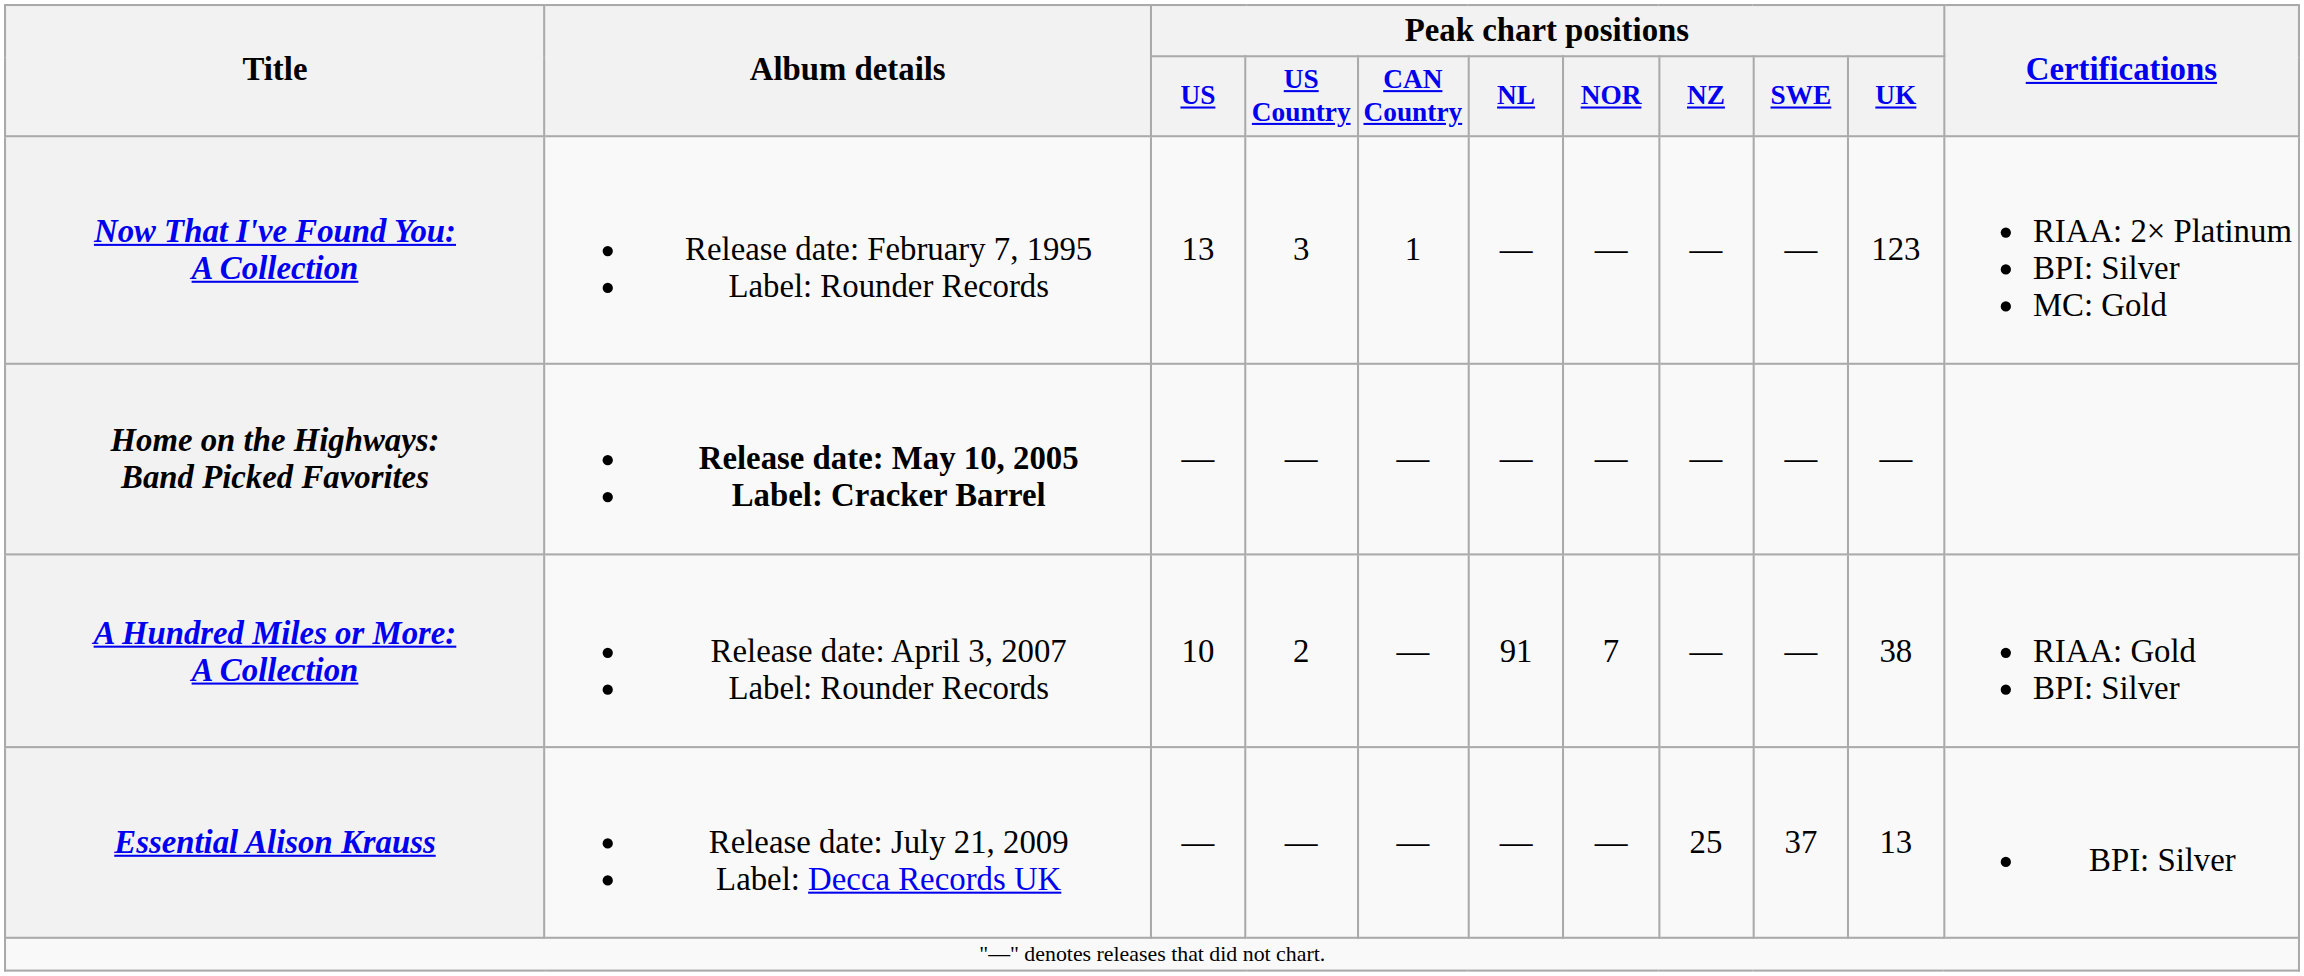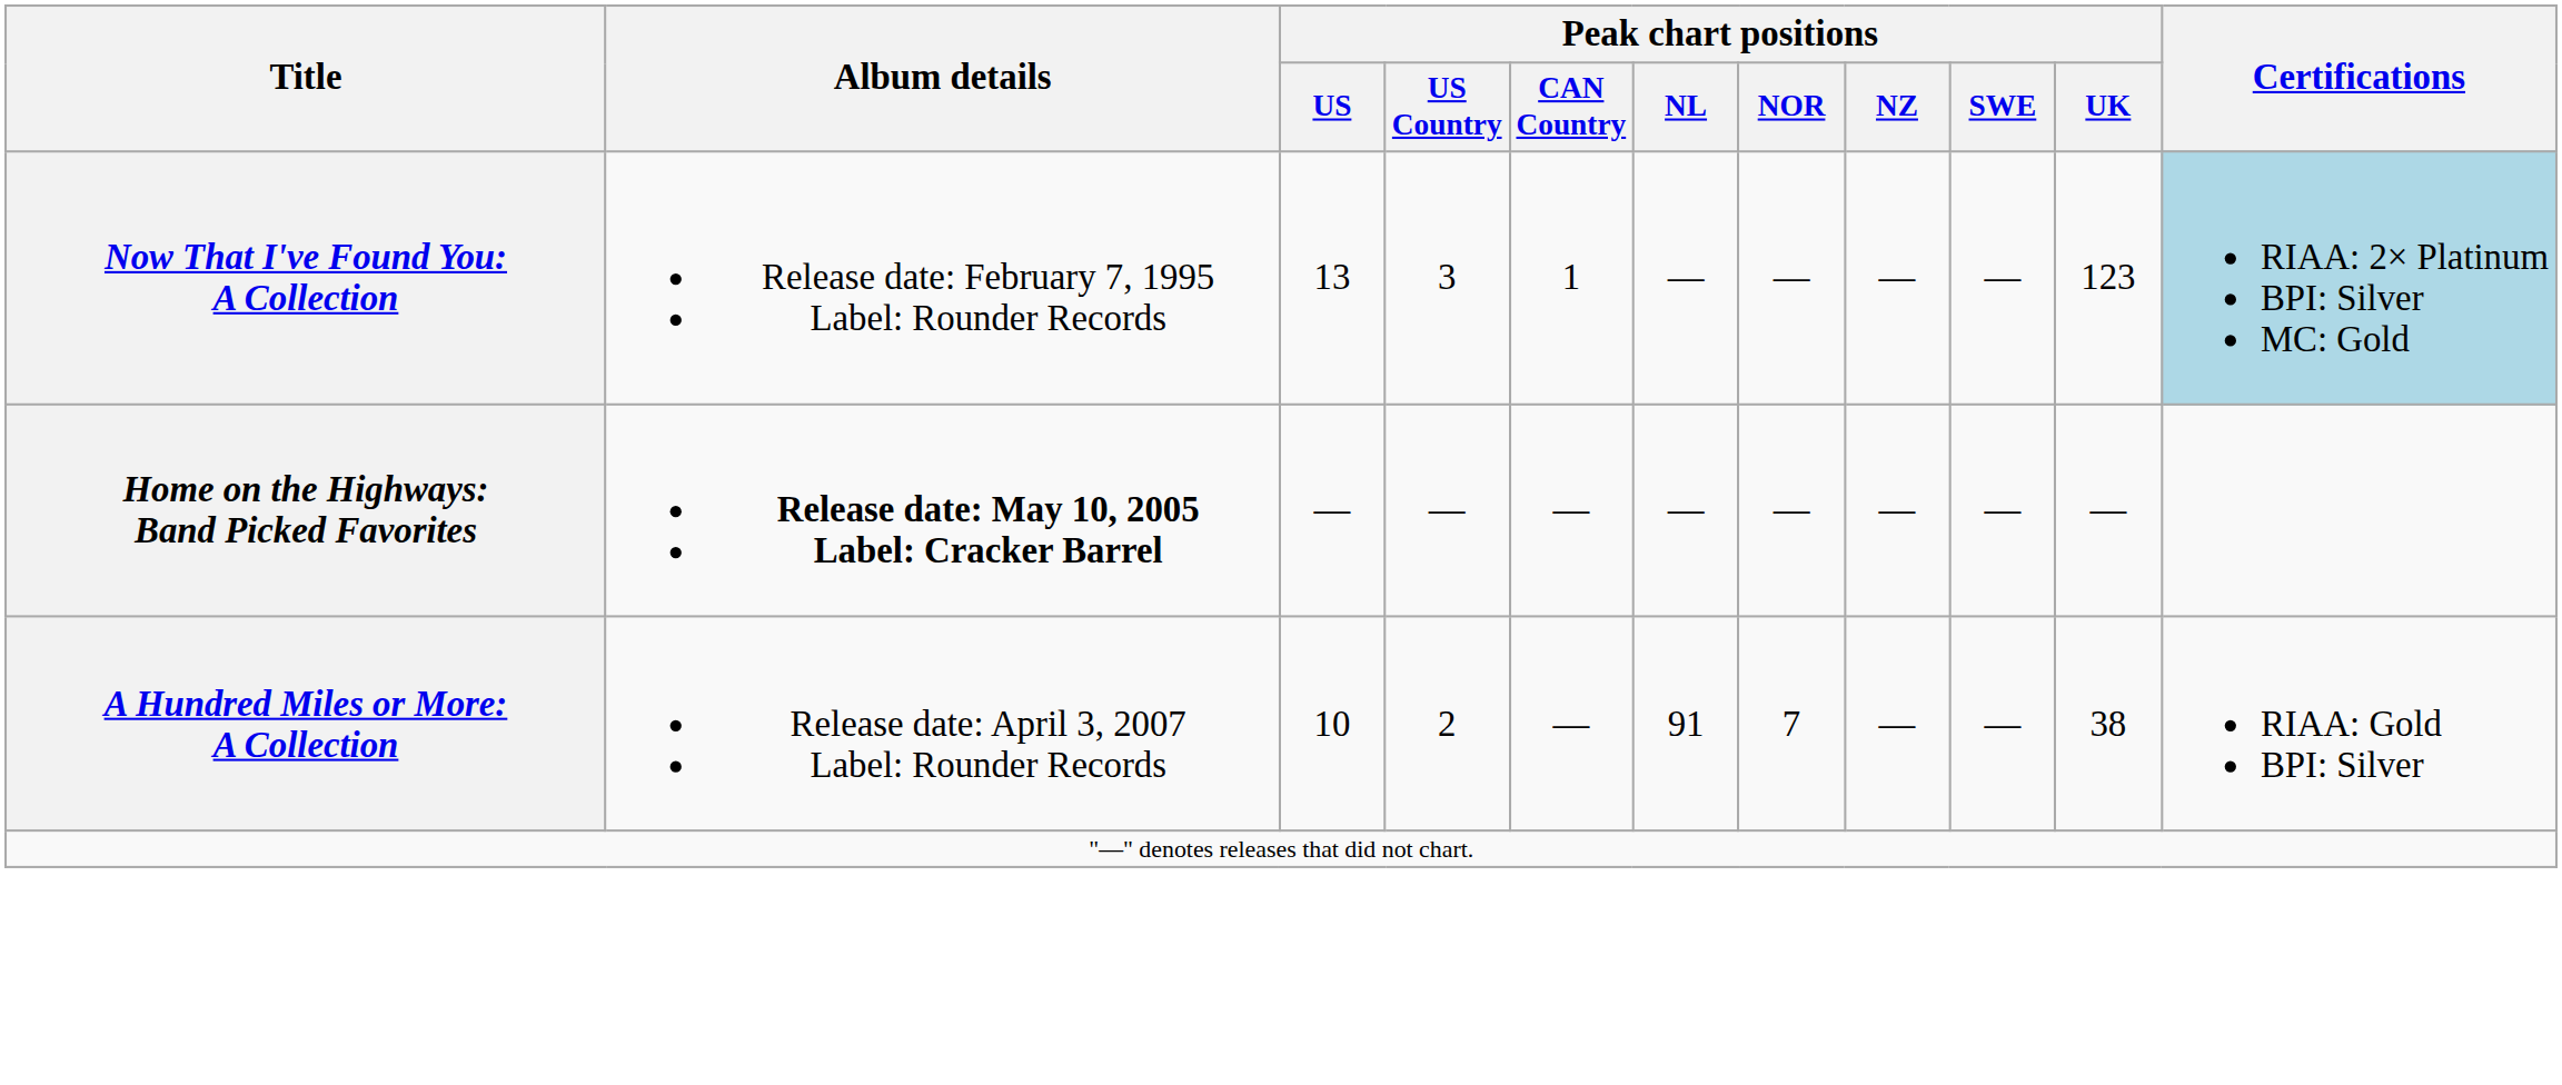 <table class="wikitable plainrowheaders" style="text-align:center;">
 <tr>
 <th rowspan="2" style="width:16em;">Title</th>
 <th rowspan="2" style="width:18em;">Album details</th>
 <th colspan="8">Peak chart positions</th>
 <th rowspan="2"><a href='#'>Certifications</a></th>
 </tr>
 <tr style="font-size:smaller;">
 <th width="40"><a href='#'>US</a><br></th>
 <th width="40"><a href='#'>US Country</a><br></th>
 <th width="40"><a href='#'>CAN Country</a><br></th>
 <th width="40"><a href='#'>NL</a><br></th>
 <th width="40"><a href='#'>NOR</a><br></th>
 <th width="40"><a href='#'>NZ</a><br></th>
 <th width="40"><a href='#'>SWE</a><br></th>
 <th width="40"><a href='#'>UK</a><br></th>
 </tr>
 <tr>
 <th scope="row"><em><a href='#'>Now That I've Found You:<br>A Collection</a></em></th>
 <td><br><ul><li>Release date: February 7, 1995</li><li>Label: Rounder Records</li></ul></td>
 <td>13</td>
 <td>3</td>
 <td>1</td>
 <td>—</td>
 <td>—</td>
 <td>—</td>
 <td>—</td>
 <td>123</td>
-<td align="left"><br><ul><li>RIAA: 2× Platinum</li><li>BPI: Silver</li><li>MC: Gold</li></ul></td>
+<td align="left" style="background: lightblue;"><br><ul><li>RIAA: 2× Platinum</li><li>BPI: Silver</li><li>MC: Gold</li></ul></td>
 </tr>
 <tr>
 <th scope="row"><em>Home on the Highways:<br>Band Picked Favorites</em></th>
 <td><strong><br><ul><li>Release date: May 10, 2005</li><li>Label: Cracker Barrel</li></ul></strong></td>
 <td>—</td>
 <td>—</td>
 <td>—</td>
 <td>—</td>
 <td>—</td>
 <td>—</td>
 <td>—</td>
 <td>—</td>
 <td></td>
 </tr>
 <tr>
 <th scope="row"><em><a href='#'>A Hundred Miles or More:<br>A Collection</a></em></th>
 <td><br><ul><li>Release date: April 3, 2007</li><li>Label: Rounder Records</li></ul></td>
 <td>10</td>
 <td>2</td>
 <td>—</td>
 <td>91</td>
 <td>7</td>
 <td>—</td>
 <td>—</td>
 <td>38</td>
 <td align="left"><br><ul><li>RIAA: Gold</li><li>BPI: Silver</li></ul></td>
 </tr>
 <tr>
-<th scope="row"><em><a href='#'>Essential Alison Krauss</a></em></th>
-<td><br><ul><li>Release date: July 21, 2009</li><li>Label: <a href='#'>Decca Records UK</a></li></ul></td>
-<td>—</td>
-<td>—</td>
-<td>—</td>
-<td>—</td>
-<td>—</td>
-<td>25</td>
-<td>37</td>
-<td>13</td>
-<td><br><ul><li>BPI: Silver</li></ul></td>
-</tr>
-<tr>
 <td colspan="11" style="font-size:8pt">"—" denotes releases that did not chart.</td>
 </tr>
 </table>
